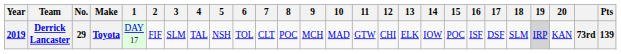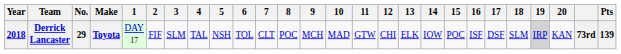 <table class="wikitable" style="text-align:center; font-size:75%">
 <tr>
 <th>Year</th>
 <th>Team</th>
 <th>No.</th>
 <th>Make</th>
 <th>1</th>
 <th>2</th>
 <th>3</th>
 <th>4</th>
 <th>5</th>
 <th>6</th>
 <th>7</th>
 <th>8</th>
 <th>9</th>
 <th>10</th>
 <th>11</th>
 <th>12</th>
 <th>13</th>
 <th>14</th>
 <th>15</th>
 <th>16</th>
 <th>17</th>
 <th>18</th>
 <th>19</th>
 <th>20</th>
 <th></th>
 <th>Pts</th>
 </tr>
 <tr>
-<th><a href='#'>2019</a></th>
+<th><a href='#'>2018</a></th>
 <th rowspan=2><a href='#'>Derrick Lancaster</a></th>
 <th rowspan=2>29</th>
 <th rowspan=2><a href='#'>Toyota</a></th>
 <td style="background:#DFFFDF;"><a href='#'>DAY</a><br><small>17</small></td>
 <td><a href='#'>FIF</a></td>
 <td><a href='#'>SLM</a></td>
 <td><a href='#'>TAL</a></td>
 <td><a href='#'>NSH</a></td>
 <td><a href='#'>TOL</a></td>
 <td><a href='#'>CLT</a></td>
 <td><a href='#'>POC</a></td>
 <td><a href='#'>MCH</a></td>
 <td><a href='#'>MAD</a></td>
 <td><a href='#'>GTW</a></td>
 <td><a href='#'>CHI</a></td>
 <td><a href='#'>ELK</a></td>
 <td><a href='#'>IOW</a></td>
 <td><a href='#'>POC</a></td>
 <td><a href='#'>ISF</a></td>
 <td><a href='#'>DSF</a></td>
 <td><a href='#'>SLM</a></td>
 <td style="background: lightgrey;"><a href='#'>IRP</a></td>
 <td><a href='#'>KAN</a></td>
 <th>73rd</th>
 <th>139</th>
 </tr>
 </table>
